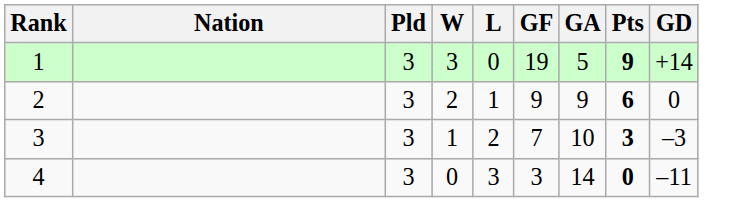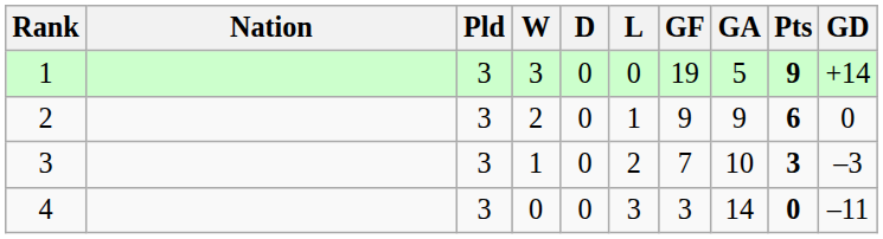 <table class="wikitable" style="text-align: center;">
 <tr>
 <th width=5>Rank</th>
 <th width=200>Nation</th>
 <th width=20>Pld</th>
 <th width=20>W</th>
+<th width=20>D</th>
 <th width=20>L</th>
 <th width=20>GF</th>
 <th width=20>GA</th>
 <th width=20>Pts</th>
 <th width=20>GD</th>
 </tr>
 <tr style="background:#ccffcc">
 <td>1</td>
 <td align=left></td>
 <td>3</td>
 <td>3</td>
 <td>0</td>
+<td>0</td>
 <td>19</td>
 <td>5</td>
 <td><strong>9</strong></td>
 <td>+14</td>
 </tr>
 <tr>
 <td>2</td>
 <td align=left></td>
 <td>3</td>
 <td>2</td>
+<td>0</td>
 <td>1</td>
 <td>9</td>
 <td>9</td>
 <td><strong>6</strong></td>
 <td>0</td>
 </tr>
 <tr>
 <td>3</td>
 <td align=left></td>
 <td>3</td>
 <td>1</td>
+<td>0</td>
 <td>2</td>
 <td>7</td>
 <td>10</td>
 <td><strong>3</strong></td>
 <td>–3</td>
 </tr>
 <tr>
 <td>4</td>
 <td align=left></td>
 <td>3</td>
 <td>0</td>
+<td>0</td>
 <td>3</td>
 <td>3</td>
 <td>14</td>
 <td><strong>0</strong></td>
 <td>–11</td>
 </tr>
 </table>
